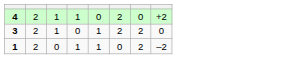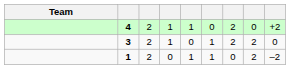 <table class="wikitable" style="text-align: center; font-size: 90%;">
 <tr>
+<th width="165">Team</th>
 <th width="25"></th>
 <th width="25"></th>
 <th width="25"></th>
 <th width="25"></th>
 <th width="25"></th>
 <th width="25"></th>
 <th width="25"></th>
 <th width="25"></th>
 </tr>
 <tr bgcolor=#ccffcc>
+<td align=left></td>
 <td><strong>4</strong></td>
 <td>2</td>
 <td>1</td>
 <td>1</td>
 <td>0</td>
 <td>2</td>
 <td>0</td>
 <td>+2</td>
 </tr>
 <tr>
+<td align=left></td>
 <td><strong>3</strong></td>
 <td>2</td>
 <td>1</td>
 <td>0</td>
 <td>1</td>
 <td>2</td>
 <td>2</td>
 <td>0</td>
 </tr>
 <tr>
+<td align=left></td>
 <td><strong>1</strong></td>
 <td>2</td>
 <td>0</td>
 <td>1</td>
 <td>1</td>
 <td>0</td>
 <td>2</td>
 <td>–2</td>
 </tr>
 </table>
